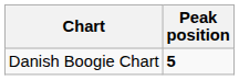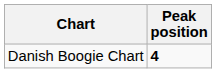 <table class="wikitable">
 <tr>
 <th>Chart</th>
 <th>Peak<br>position</th>
 </tr>
 <tr>
 <td>Danish Boogie Chart</td>
-<td><strong>5</strong></td>
+<td><strong>4</strong></td>
 </tr>
 </table>
